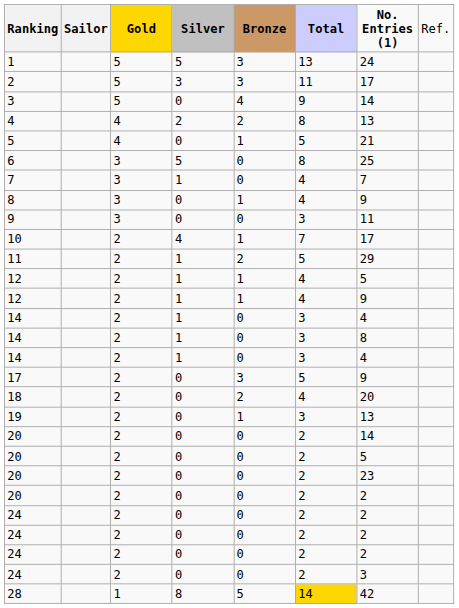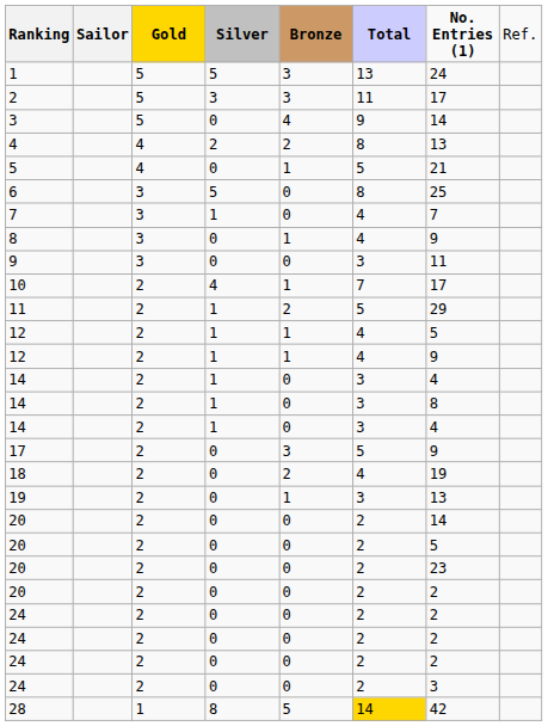 <table class="wikitable sortable">
 <tr>
 <th align=center><strong>Ranking</strong></th>
 <th align=center><strong>Sailor</strong></th>
 <td style="background:gold; width:60px; text-align:center;"><strong>Gold</strong></td>
 <td style="background:silver; width:60px; text-align:center;"><strong>Silver</strong></td>
 <td style="background:#c96; width:60px; text-align:center;"><strong>Bronze</strong></td>
 <td style="background:#ccf; width:60px; text-align:center;"><strong>Total</strong></td>
 <td style="width:60px; text-align:center;"><strong>No. Entries (1)</strong></td>
 <td>Ref.</td>
 </tr>
 <tr>
 <td>1</td>
 <td></td>
 <td>5</td>
 <td>5</td>
 <td>3</td>
 <td>13</td>
 <td>24</td>
 <td></td>
 </tr>
 <tr>
 <td>2</td>
 <td></td>
 <td>5</td>
 <td>3</td>
 <td>3</td>
 <td>11</td>
 <td>17</td>
 <td></td>
 </tr>
 <tr>
 <td>3</td>
 <td></td>
 <td>5</td>
 <td>0</td>
 <td>4</td>
 <td>9</td>
 <td>14</td>
 <td></td>
 </tr>
 <tr>
 <td>4</td>
 <td></td>
 <td>4</td>
 <td>2</td>
 <td>2</td>
 <td>8</td>
 <td>13</td>
 <td></td>
 </tr>
 <tr>
 <td>5</td>
 <td></td>
 <td>4</td>
 <td>0</td>
 <td>1</td>
 <td>5</td>
 <td>21</td>
 <td></td>
 </tr>
 <tr>
 <td>6</td>
 <td></td>
 <td>3</td>
 <td>5</td>
 <td>0</td>
 <td>8</td>
 <td>25</td>
 <td></td>
 </tr>
 <tr>
 <td>7</td>
 <td></td>
 <td>3</td>
 <td>1</td>
 <td>0</td>
 <td>4</td>
 <td>7</td>
 <td></td>
 </tr>
 <tr>
 <td>8</td>
 <td></td>
 <td>3</td>
 <td>0</td>
 <td>1</td>
 <td>4</td>
 <td>9</td>
 <td></td>
 </tr>
 <tr>
 <td>9</td>
 <td></td>
 <td>3</td>
 <td>0</td>
 <td>0</td>
 <td>3</td>
 <td>11</td>
 <td></td>
 </tr>
 <tr>
 <td>10</td>
 <td></td>
 <td>2</td>
 <td>4</td>
 <td>1</td>
 <td>7</td>
 <td>17</td>
 <td></td>
 </tr>
 <tr>
 <td>11</td>
 <td></td>
 <td>2</td>
 <td>1</td>
 <td>2</td>
 <td>5</td>
 <td>29</td>
 <td></td>
 </tr>
 <tr>
 <td>12</td>
 <td></td>
 <td>2</td>
 <td>1</td>
 <td>1</td>
 <td>4</td>
 <td>5</td>
 <td></td>
 </tr>
 <tr>
 <td>12</td>
 <td></td>
 <td>2</td>
 <td>1</td>
 <td>1</td>
 <td>4</td>
 <td>9</td>
 <td></td>
 </tr>
 <tr>
 <td>14</td>
 <td></td>
 <td>2</td>
 <td>1</td>
 <td>0</td>
 <td>3</td>
 <td>4</td>
 <td></td>
 </tr>
 <tr>
 <td>14</td>
 <td></td>
 <td>2</td>
 <td>1</td>
 <td>0</td>
 <td>3</td>
 <td>8</td>
 <td></td>
 </tr>
 <tr>
 <td>14</td>
 <td></td>
 <td>2</td>
 <td>1</td>
 <td>0</td>
 <td>3</td>
 <td>4</td>
 <td></td>
 </tr>
 <tr>
 <td>17</td>
 <td></td>
 <td>2</td>
 <td>0</td>
 <td>3</td>
 <td>5</td>
 <td>9</td>
 <td></td>
 </tr>
 <tr>
 <td>18</td>
 <td></td>
 <td>2</td>
 <td>0</td>
 <td>2</td>
 <td>4</td>
-<td>20</td>
+<td>19</td>
 <td></td>
 </tr>
 <tr>
 <td>19</td>
 <td></td>
 <td>2</td>
 <td>0</td>
 <td>1</td>
 <td>3</td>
 <td>13</td>
 <td></td>
 </tr>
 <tr>
 <td>20</td>
 <td></td>
 <td>2</td>
 <td>0</td>
 <td>0</td>
 <td>2</td>
 <td>14</td>
 <td></td>
 </tr>
 <tr>
 <td>20</td>
 <td></td>
 <td>2</td>
 <td>0</td>
 <td>0</td>
 <td>2</td>
 <td>5</td>
 <td></td>
 </tr>
 <tr>
 <td>20</td>
 <td></td>
 <td>2</td>
 <td>0</td>
 <td>0</td>
 <td>2</td>
 <td>23</td>
 <td></td>
 </tr>
 <tr>
 <td>20</td>
 <td></td>
 <td>2</td>
 <td>0</td>
 <td>0</td>
 <td>2</td>
 <td>2</td>
 <td></td>
 </tr>
 <tr>
 <td>24</td>
 <td></td>
 <td>2</td>
 <td>0</td>
 <td>0</td>
 <td>2</td>
 <td>2</td>
 <td></td>
 </tr>
 <tr>
 <td>24</td>
 <td></td>
 <td>2</td>
 <td>0</td>
 <td>0</td>
 <td>2</td>
 <td>2</td>
 <td></td>
 </tr>
 <tr>
 <td>24</td>
 <td></td>
 <td>2</td>
 <td>0</td>
 <td>0</td>
 <td>2</td>
 <td>2</td>
 <td></td>
 </tr>
 <tr>
 <td>24</td>
 <td></td>
 <td>2</td>
 <td>0</td>
 <td>0</td>
 <td>2</td>
 <td>3</td>
 <td></td>
 </tr>
 <tr>
 <td>28</td>
 <td></td>
 <td>1</td>
 <td>8</td>
 <td>5</td>
 <td style="background: gold;">14</td>
 <td>42</td>
 <td></td>
 </tr>
 </table>
